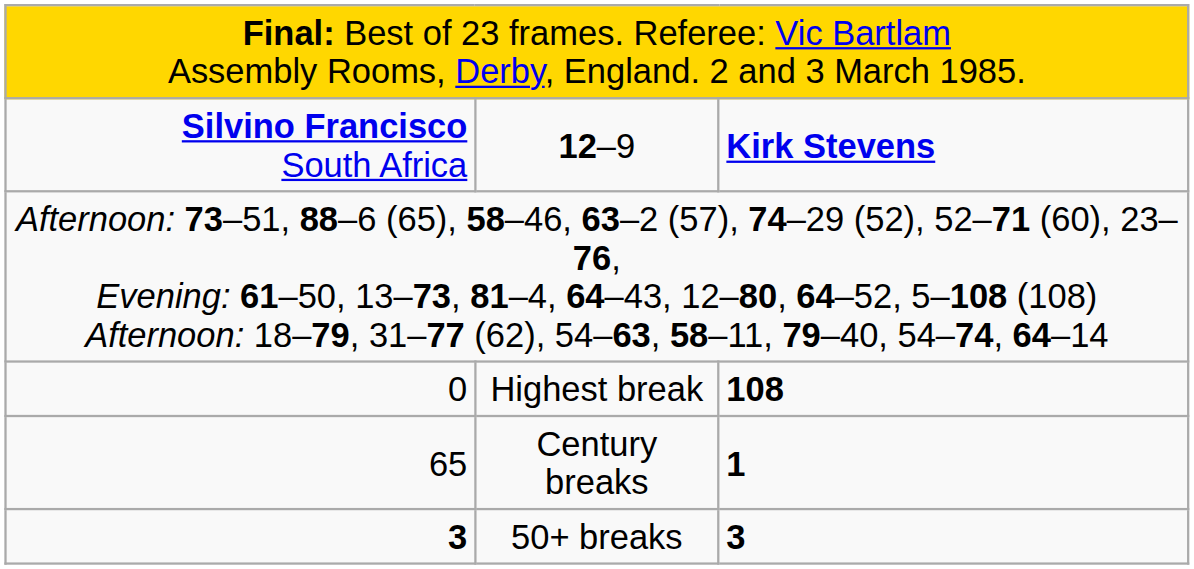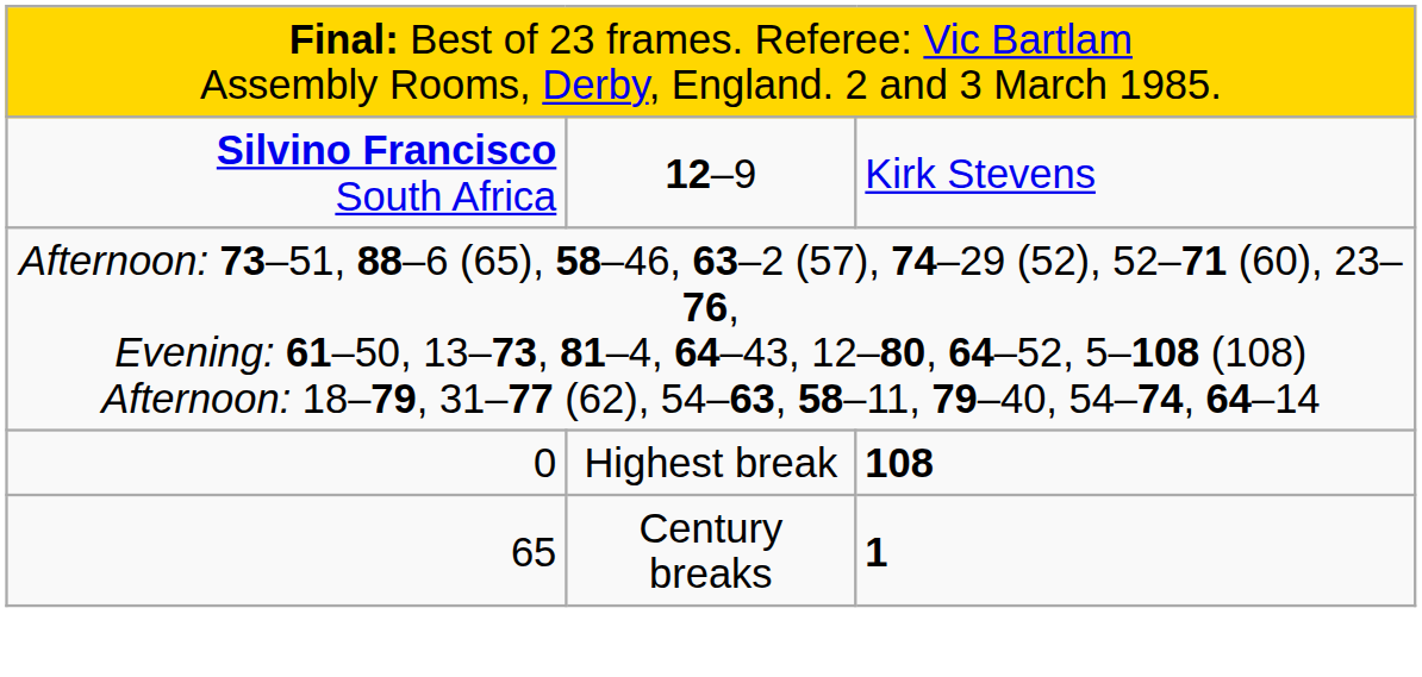 <table class="wikitable" style="font-size: 95%; margin: 1em auto 1em auto;">
 <tr>
 <td colspan="3" align="center" bgcolor="#ffd700"><strong>Final:</strong> Best of 23 frames. Referee: <a href='#'>Vic Bartlam</a> <br>Assembly Rooms, <a href='#'>Derby</a>, England. 2 and 3 March 1985.</td>
 </tr>
 <tr>
 <td width="200" align="right"><strong><a href='#'>Silvino Francisco</a></strong> <br> <a href='#'>South Africa</a></td>
 <td width="100" align="center"><strong>12</strong>–9</td>
-<td width="200"><strong><a href='#'>Kirk Stevens</a> <br></strong></td>
+<td width="200"><a href='#'>Kirk Stevens</a> <br></td>
 </tr>
 <tr>
 <td colspan="3" align="center" style="font-size: 100%"><em>Afternoon:</em> <strong>73</strong>–51, <strong>88</strong>–6 (65), <strong>58</strong>–46, <strong>63</strong>–2 (57), <strong>74</strong>–29 (52), 52–<strong>71</strong> (60), 23–<strong>76</strong>,  <br><em>Evening:</em> <strong>61</strong>–50, 13–<strong>73</strong>, <strong>81</strong>–4, <strong>64</strong>–43, 12–<strong>80</strong>, <strong>64</strong>–52, 5–<strong>108</strong> (108)  <br><em>Afternoon:</em> 18–<strong>79</strong>, 31–<strong>77</strong> (62), 54–<strong>63</strong>, <strong>58</strong>–11, <strong>79</strong>–40, 54–<strong>74</strong>, <strong>64</strong>–14</td>
 </tr>
 <tr>
 <td align="right">0</td>
 <td align="center">Highest break</td>
 <td align="left"><strong>108</strong></td>
 </tr>
 <tr>
 <td align="right">65</td>
 <td align="center">Century breaks</td>
 <td align="left"><strong>1</strong></td>
 </tr>
-<tr>
-<td align="right"><strong>3</strong></td>
-<td align="center">50+ breaks</td>
-<td align="left"><strong>3</strong></td>
-</tr>
 </table>
